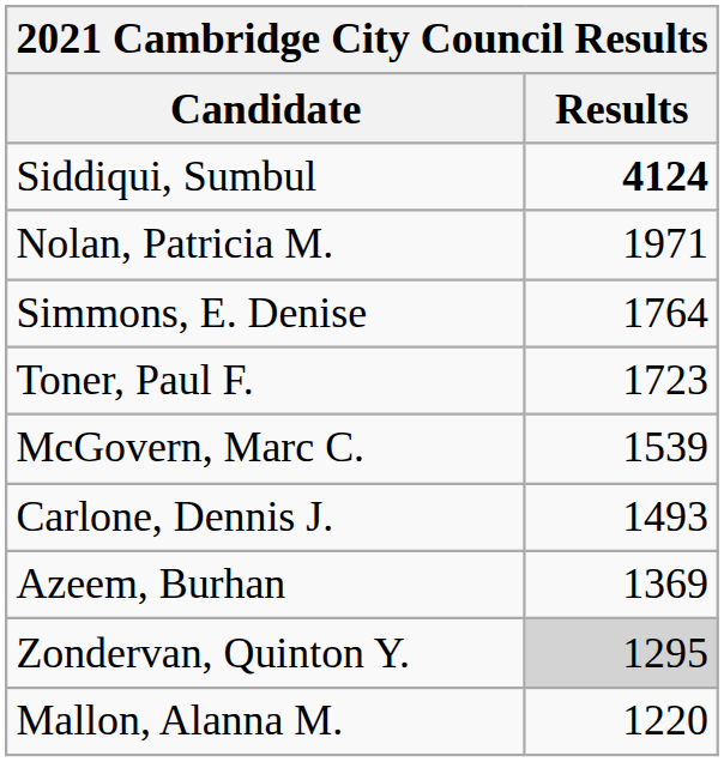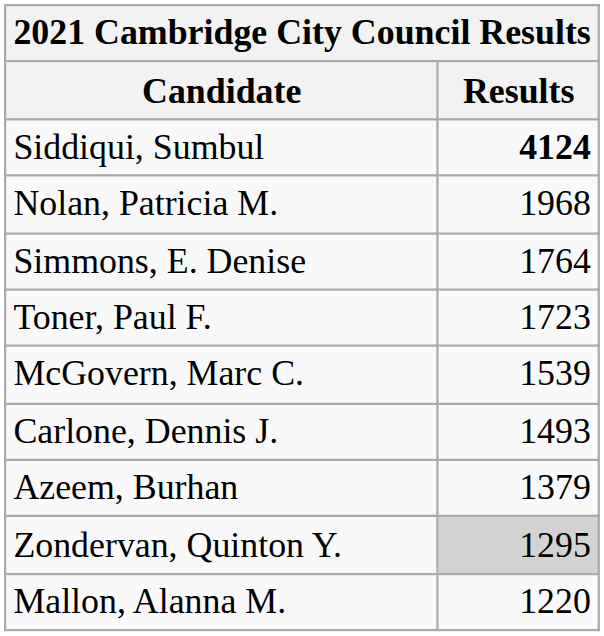 <table class=wikitable>
 <tr>
 <th colspan=5>2021 Cambridge City Council Results<br></th>
 </tr>
 <tr>
 <th colspan=1 rowspan=1>Candidate</th>
 <th colspan=2><strong>Results</strong></th>
 </tr>
 <tr>
 <td>Siddiqui, Sumbul</td>
 <td align="right"><strong>4124</strong></td>
 </tr>
 <tr>
 <td>Nolan, Patricia M.</td>
-<td align="right">1971</td>
+<td align="right">1968</td>
 </tr>
 <tr>
 <td>Simmons, E. Denise</td>
 <td align="right">1764</td>
 </tr>
 <tr>
 <td>Toner, Paul F.</td>
 <td align="right">1723</td>
 </tr>
 <tr>
 <td>McGovern, Marc C.</td>
 <td align="right">1539</td>
 </tr>
 <tr>
 <td>Carlone, Dennis J.</td>
 <td align="right">1493</td>
 </tr>
 <tr>
 <td>Azeem, Burhan</td>
-<td align="right">1369</td>
+<td align="right">1379</td>
 </tr>
 <tr>
 <td>Zondervan, Quinton Y.</td>
 <td align="right" style="background: lightgrey;">1295</td>
 </tr>
 <tr>
 <td>Mallon, Alanna M.</td>
 <td align="right">1220</td>
 </tr>
 </table>
